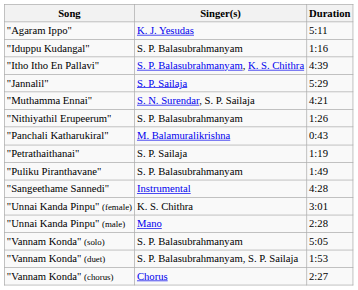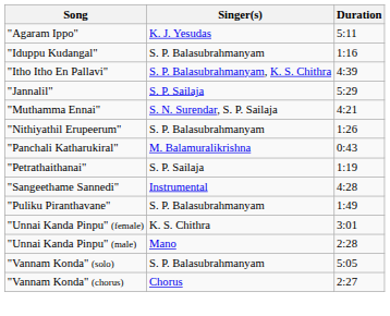 <table class="wikitable" style="font-size:95%;">
 <tr>
 <th>Song</th>
 <th>Singer(s)</th>
 <th>Duration</th>
 </tr>
 <tr>
 <td>"Agaram Ippo"</td>
 <td><a href='#'>K. J. Yesudas</a></td>
 <td>5:11</td>
 </tr>
 <tr>
 <td>"Iduppu Kudangal"</td>
 <td>S. P. Balasubrahmanyam</td>
 <td>1:16</td>
 </tr>
 <tr>
 <td>"Itho Itho En Pallavi"</td>
 <td><a href='#'>S. P. Balasubrahmanyam</a>, <a href='#'>K. S. Chithra</a></td>
 <td>4:39</td>
 </tr>
 <tr>
 <td>"Jannalil"</td>
 <td><a href='#'>S. P. Sailaja</a></td>
 <td>5:29</td>
 </tr>
 <tr 2 suggestions: mdashfix whitespacefix>
 <td>"Muthamma Ennai"</td>
 <td><a href='#'>S. N. Surendar</a>, S. P. Sailaja</td>
 <td>4:21</td>
 </tr>
 <tr>
 <td>"Nithiyathil Erupeerum"</td>
 <td>S. P. Balasubrahmanyam</td>
 <td>1:26</td>
 </tr>
 <tr>
 <td>"Panchali Katharukiral"</td>
 <td><a href='#'>M. Balamuralikrishna</a></td>
 <td>0:43</td>
 </tr>
 <tr>
 <td>"Petrathaithanai"</td>
 <td>S. P. Sailaja</td>
 <td>1:19</td>
 </tr>
 <tr>
+<td>"Sangeethame Sannedi"</td>
+<td><a href='#'>Instrumental</a></td>
+<td>4:28</td>
+</tr>
+<tr>
 <td>"Puliku Piranthavane"</td>
 <td>S. P. Balasubrahmanyam</td>
 <td>1:49</td>
-</tr>
-<tr>
-<td>"Sangeethame Sannedi"</td>
-<td><a href='#'>Instrumental</a></td>
-<td>4:28</td>
 </tr>
 <tr>
 <td>"Unnai Kanda Pinpu" <small>(female)</small></td>
 <td>K. S. Chithra</td>
 <td>3:01</td>
 </tr>
 <tr>
 <td>"Unnai Kanda Pinpu" <small>(male)</small></td>
 <td><a href='#'>Mano</a></td>
 <td>2:28</td>
 </tr>
 <tr>
 <td>"Vannam Konda" <small>(solo)</small></td>
 <td>S. P. Balasubrahmanyam</td>
 <td>5:05</td>
 </tr>
 <tr>
-<td>"Vannam Konda" <small>(duet)</small></td>
-<td>S. P. Balasubrahmanyam, S. P. Sailaja</td>
-<td>1:53</td>
-</tr>
-<tr>
 <td>"Vannam Konda" <small>(chorus)</small></td>
 <td><a href='#'>Chorus</a></td>
 <td>2:27</td>
 </tr>
 </table>
